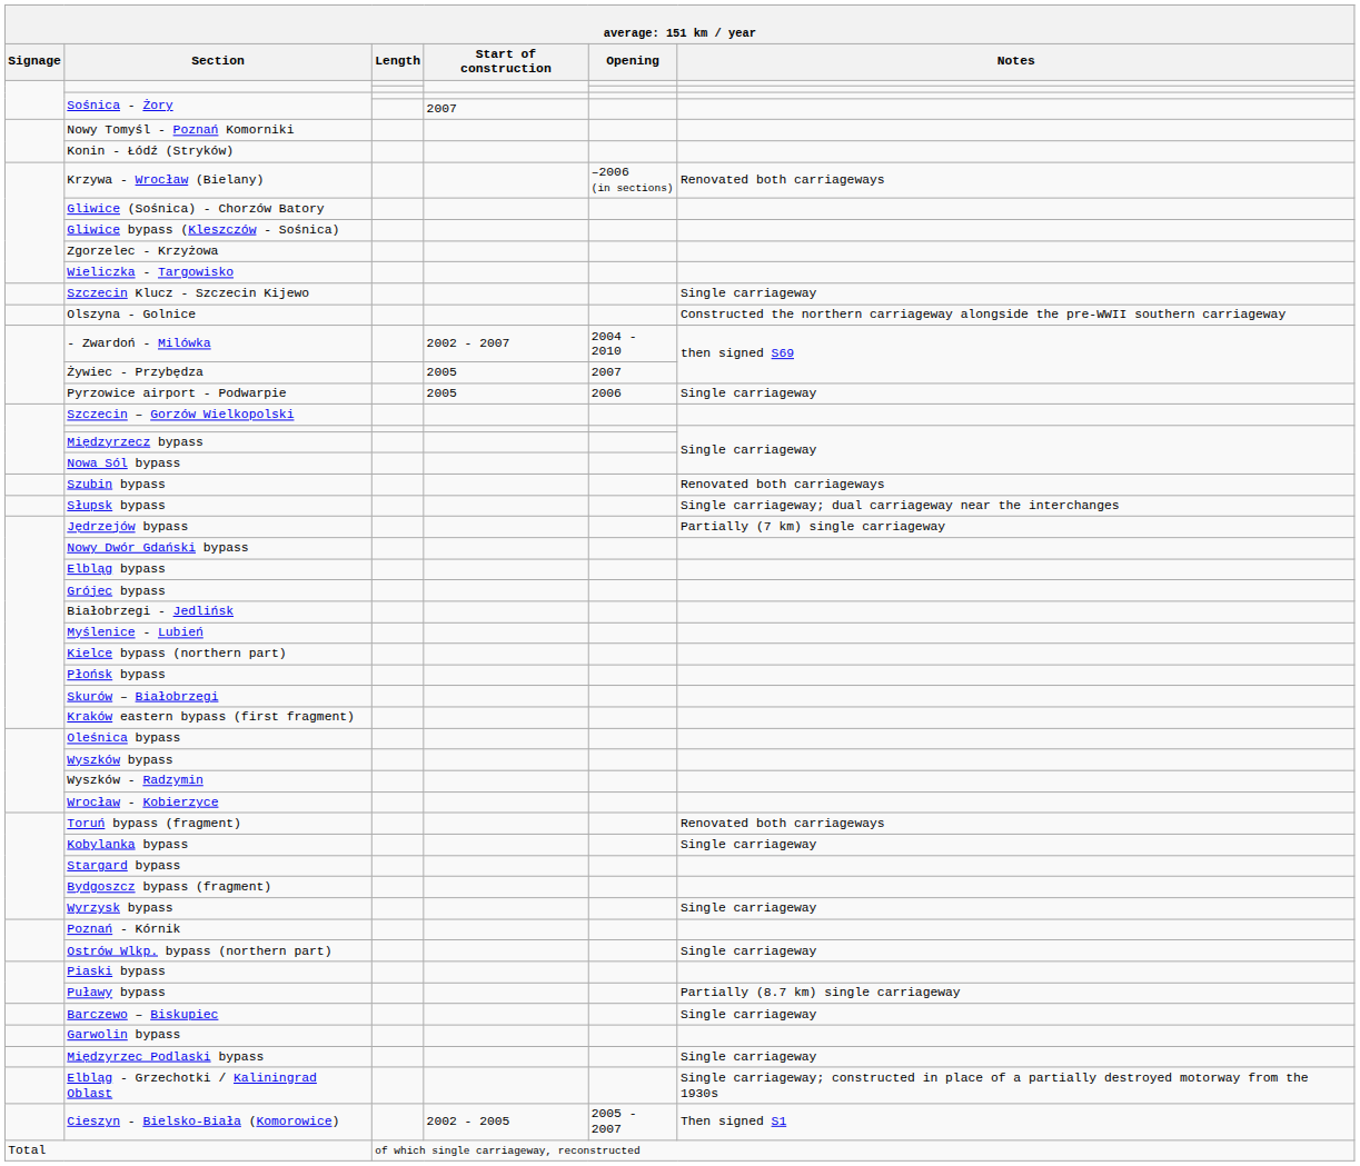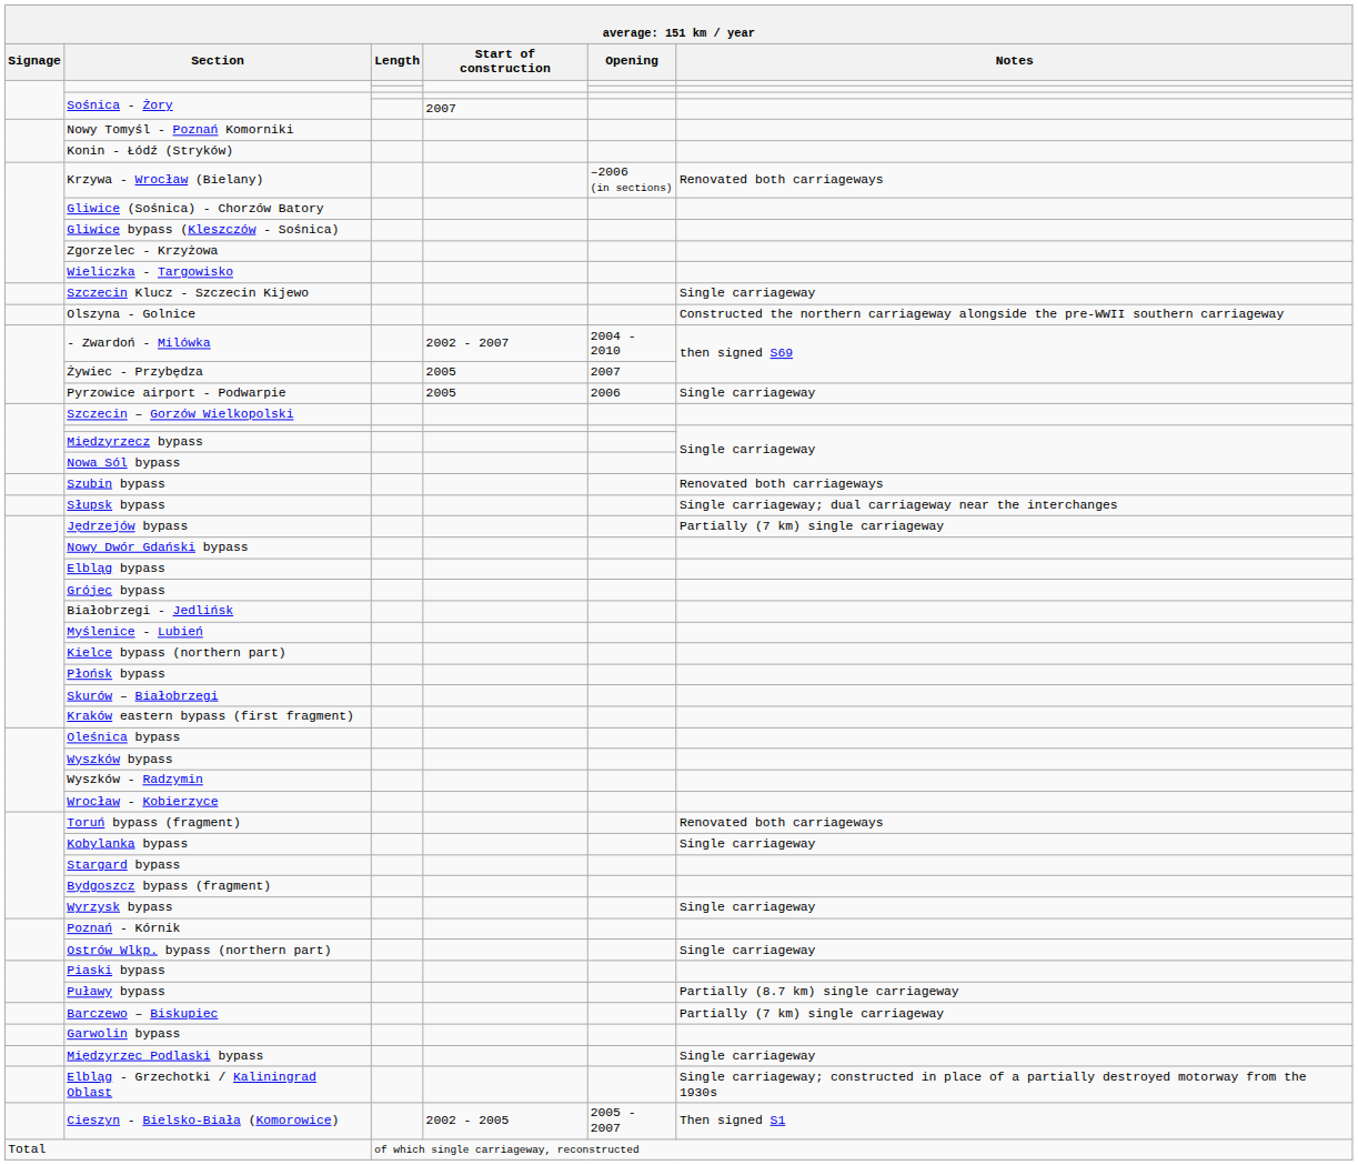 <table class="wikitable mw-collapsible mw-collapsed" style="font-size: 90%;">
 <tr>
 <th colspan="6" style="font-size: 110%"><br><small>average: 151 km / year</small></th>
 </tr>
 <tr>
 <th>Signage</th>
 <th>Section</th>
 <th>Length</th>
 <th>Start of construction</th>
 <th>Opening</th>
 <th>Notes</th>
 </tr>
 <tr>
 <td rowspan="4"></td>
 <td rowspan="2"></td>
 <td></td>
 <td rowspan="2"></td>
 <td></td>
 <td></td>
 </tr>
 <tr>
 <td></td>
 <td></td>
 <td></td>
 </tr>
 <tr>
 <td rowspan="2"><a href='#'>Sośnica</a> - <a href='#'>Żory</a></td>
 <td></td>
 <td></td>
 <td></td>
 <td></td>
 </tr>
 <tr>
 <td></td>
 <td>2007</td>
 <td></td>
 <td></td>
 </tr>
 <tr>
 <td rowspan="2"></td>
 <td>Nowy Tomyśl - <a href='#'>Poznań</a> Komorniki</td>
 <td></td>
 <td></td>
 <td></td>
 <td></td>
 </tr>
 <tr>
 <td>Konin - Łódź (Stryków)</td>
 <td></td>
 <td></td>
 <td></td>
 <td></td>
 </tr>
 <tr>
 <td rowspan="5"></td>
 <td>Krzywa - <a href='#'>Wrocław</a> (Bielany)</td>
 <td></td>
 <td></td>
 <td>–2006<br><small>(in sections)</small></td>
 <td>Renovated both carriageways</td>
 </tr>
 <tr>
 <td><a href='#'>Gliwice</a> (Sośnica) - Chorzów Batory</td>
 <td></td>
 <td></td>
 <td></td>
 <td></td>
 </tr>
 <tr>
 <td><a href='#'>Gliwice</a> bypass (<a href='#'>Kleszczów</a> - Sośnica)</td>
 <td></td>
 <td></td>
 <td></td>
 <td></td>
 </tr>
 <tr>
 <td>Zgorzelec  - Krzyżowa</td>
 <td></td>
 <td></td>
 <td></td>
 <td></td>
 </tr>
 <tr>
 <td><a href='#'>Wieliczka</a> - <a href='#'>Targowisko</a></td>
 <td></td>
 <td></td>
 <td></td>
 <td></td>
 </tr>
 <tr>
 <td></td>
 <td><a href='#'>Szczecin</a> Klucz - Szczecin Kijewo</td>
 <td></td>
 <td></td>
 <td></td>
 <td>Single carriageway</td>
 </tr>
 <tr>
 <td></td>
 <td>Olszyna  - Golnice</td>
 <td></td>
 <td></td>
 <td></td>
 <td>Constructed the northern carriageway alongside the pre-WWII southern carriageway</td>
 </tr>
 <tr>
 <td rowspan="3"></td>
 <td> - Zwardoń - <a href='#'>Milówka</a></td>
 <td></td>
 <td>2002 - 2007</td>
 <td>2004 - 2010<br><small></small></td>
 <td rowspan="2"> then signed <a href='#'>S69</a></td>
 </tr>
 <tr>
 <td>Żywiec - Przybędza</td>
 <td></td>
 <td>2005</td>
 <td>2007</td>
 </tr>
 <tr>
 <td>Pyrzowice airport - Podwarpie</td>
 <td></td>
 <td>2005</td>
 <td>2006</td>
 <td>Single carriageway</td>
 </tr>
 <tr>
 <td rowspan="4"></td>
 <td><a href='#'>Szczecin</a> – <a href='#'>Gorzów Wielkopolski</a></td>
 <td></td>
 <td></td>
 <td></td>
 </tr>
 <tr>
 <td></td>
 <td></td>
 <td></td>
 <td></td>
 <td rowspan="3">Single carriageway</td>
 </tr>
 <tr>
 <td><a href='#'>Międzyrzecz</a> bypass</td>
 <td></td>
 <td></td>
 <td></td>
 </tr>
 <tr>
 <td><a href='#'>Nowa Sól</a> bypass</td>
 <td></td>
 <td></td>
 <td></td>
 </tr>
 <tr>
 <td></td>
 <td><a href='#'>Szubin</a> bypass</td>
 <td></td>
 <td></td>
 <td></td>
 <td>Renovated both carriageways</td>
 </tr>
 <tr>
 <td></td>
 <td><a href='#'>Słupsk</a> bypass</td>
 <td></td>
 <td></td>
 <td></td>
 <td>Single carriageway; dual carriageway near the interchanges</td>
 </tr>
 <tr>
 <td rowspan="10"></td>
 <td><a href='#'>Jędrzejów</a> bypass</td>
 <td></td>
 <td></td>
 <td></td>
 <td>Partially (7 km) single carriageway</td>
 </tr>
 <tr>
 <td><a href='#'>Nowy Dwór Gdański</a> bypass</td>
 <td></td>
 <td></td>
 <td></td>
 <td></td>
 </tr>
 <tr>
 <td><a href='#'>Elbląg</a> bypass</td>
 <td></td>
 <td></td>
 <td></td>
 <td></td>
 </tr>
 <tr>
 <td><a href='#'>Grójec</a> bypass</td>
 <td></td>
 <td></td>
 <td></td>
 <td></td>
 </tr>
 <tr>
 <td>Białobrzegi - <a href='#'>Jedlińsk</a></td>
 <td></td>
 <td></td>
 <td></td>
 <td></td>
 </tr>
 <tr>
 <td><a href='#'>Myślenice</a> - <a href='#'>Lubień</a></td>
 <td></td>
 <td></td>
 <td></td>
 <td></td>
 </tr>
 <tr>
 <td><a href='#'>Kielce</a> bypass (northern part)</td>
 <td></td>
 <td></td>
 <td></td>
 <td></td>
 </tr>
 <tr>
 <td><a href='#'>Płońsk</a> bypass</td>
 <td></td>
 <td></td>
 <td></td>
 <td></td>
 </tr>
 <tr>
 <td><a href='#'>Skurów</a> – <a href='#'>Białobrzegi</a></td>
 <td></td>
 <td></td>
 <td></td>
 <td></td>
 </tr>
 <tr>
 <td><a href='#'>Kraków</a> eastern bypass (first fragment)</td>
 <td></td>
 <td></td>
 <td></td>
 <td></td>
 </tr>
 <tr>
 <td rowspan="4"></td>
 <td><a href='#'>Oleśnica</a> bypass</td>
 <td></td>
 <td></td>
 <td></td>
 <td></td>
 </tr>
 <tr>
 <td><a href='#'>Wyszków</a> bypass</td>
 <td></td>
 <td></td>
 <td></td>
 <td></td>
 </tr>
 <tr>
 <td>Wyszków - <a href='#'>Radzymin</a></td>
 <td></td>
 <td></td>
 <td></td>
 <td></td>
 </tr>
 <tr>
 <td><a href='#'>Wrocław</a> - <a href='#'>Kobierzyce</a></td>
 <td></td>
 <td></td>
 <td></td>
 <td></td>
 </tr>
 <tr>
 <td rowspan="5"></td>
 <td><a href='#'>Toruń</a> bypass (fragment)</td>
 <td></td>
 <td></td>
 <td></td>
 <td>Renovated both carriageways</td>
 </tr>
 <tr>
 <td><a href='#'>Kobylanka</a> bypass</td>
 <td></td>
 <td></td>
 <td></td>
 <td>Single carriageway</td>
 </tr>
 <tr>
 <td><a href='#'>Stargard</a> bypass</td>
 <td></td>
 <td></td>
 <td></td>
 <td></td>
 </tr>
 <tr>
 <td><a href='#'>Bydgoszcz</a> bypass (fragment)</td>
 <td></td>
 <td></td>
 <td></td>
 <td></td>
 </tr>
 <tr>
 <td><a href='#'>Wyrzysk</a> bypass</td>
 <td></td>
 <td></td>
 <td></td>
 <td>Single carriageway</td>
 </tr>
 <tr>
 <td rowspan="2"></td>
 <td><a href='#'>Poznań</a> - Kórnik</td>
 <td></td>
 <td></td>
 <td></td>
 <td></td>
 </tr>
 <tr>
 <td><a href='#'>Ostrów Wlkp.</a> bypass (northern part)</td>
 <td></td>
 <td></td>
 <td></td>
 <td>Single carriageway</td>
 </tr>
 <tr>
 <td rowspan="2"></td>
 <td><a href='#'>Piaski</a> bypass</td>
 <td></td>
 <td></td>
 <td></td>
 <td></td>
 </tr>
 <tr>
 <td><a href='#'>Puławy</a> bypass</td>
 <td></td>
 <td></td>
 <td></td>
 <td>Partially (8.7 km) single carriageway</td>
 </tr>
 <tr>
 <td></td>
 <td><a href='#'>Barczewo</a> – <a href='#'>Biskupiec</a></td>
 <td></td>
 <td></td>
 <td></td>
-<td>Single carriageway</td>
+<td>Partially (7 km) single carriageway</td>
 </tr>
 <tr>
 <td></td>
 <td><a href='#'>Garwolin</a> bypass</td>
 <td></td>
 <td></td>
 <td></td>
 <td></td>
 </tr>
 <tr>
 <td></td>
 <td><a href='#'>Międzyrzec Podlaski</a> bypass</td>
 <td></td>
 <td></td>
 <td></td>
 <td>Single carriageway</td>
 </tr>
 <tr>
 <td></td>
 <td><a href='#'>Elbląg</a> - Grzechotki / <a href='#'>Kaliningrad Oblast</a></td>
 <td></td>
 <td></td>
 <td></td>
 <td>Single carriageway; constructed in place of a partially destroyed motorway from the 1930s</td>
 </tr>
 <tr>
 <td></td>
 <td><a href='#'>Cieszyn</a>  - <a href='#'>Bielsko-Biała</a> (<a href='#'>Komorowice</a>)</td>
 <td></td>
 <td>2002 - 2005</td>
 <td>2005 - 2007<br><small></small></td>
 <td>Then signed <a href='#'>S1</a></td>
 </tr>
 <tr>
 <td colspan="2">Total</td>
 <td colspan=4><strong></strong> <small>of which  single carriageway,  reconstructed</small></td>
 </tr>
 </table>
